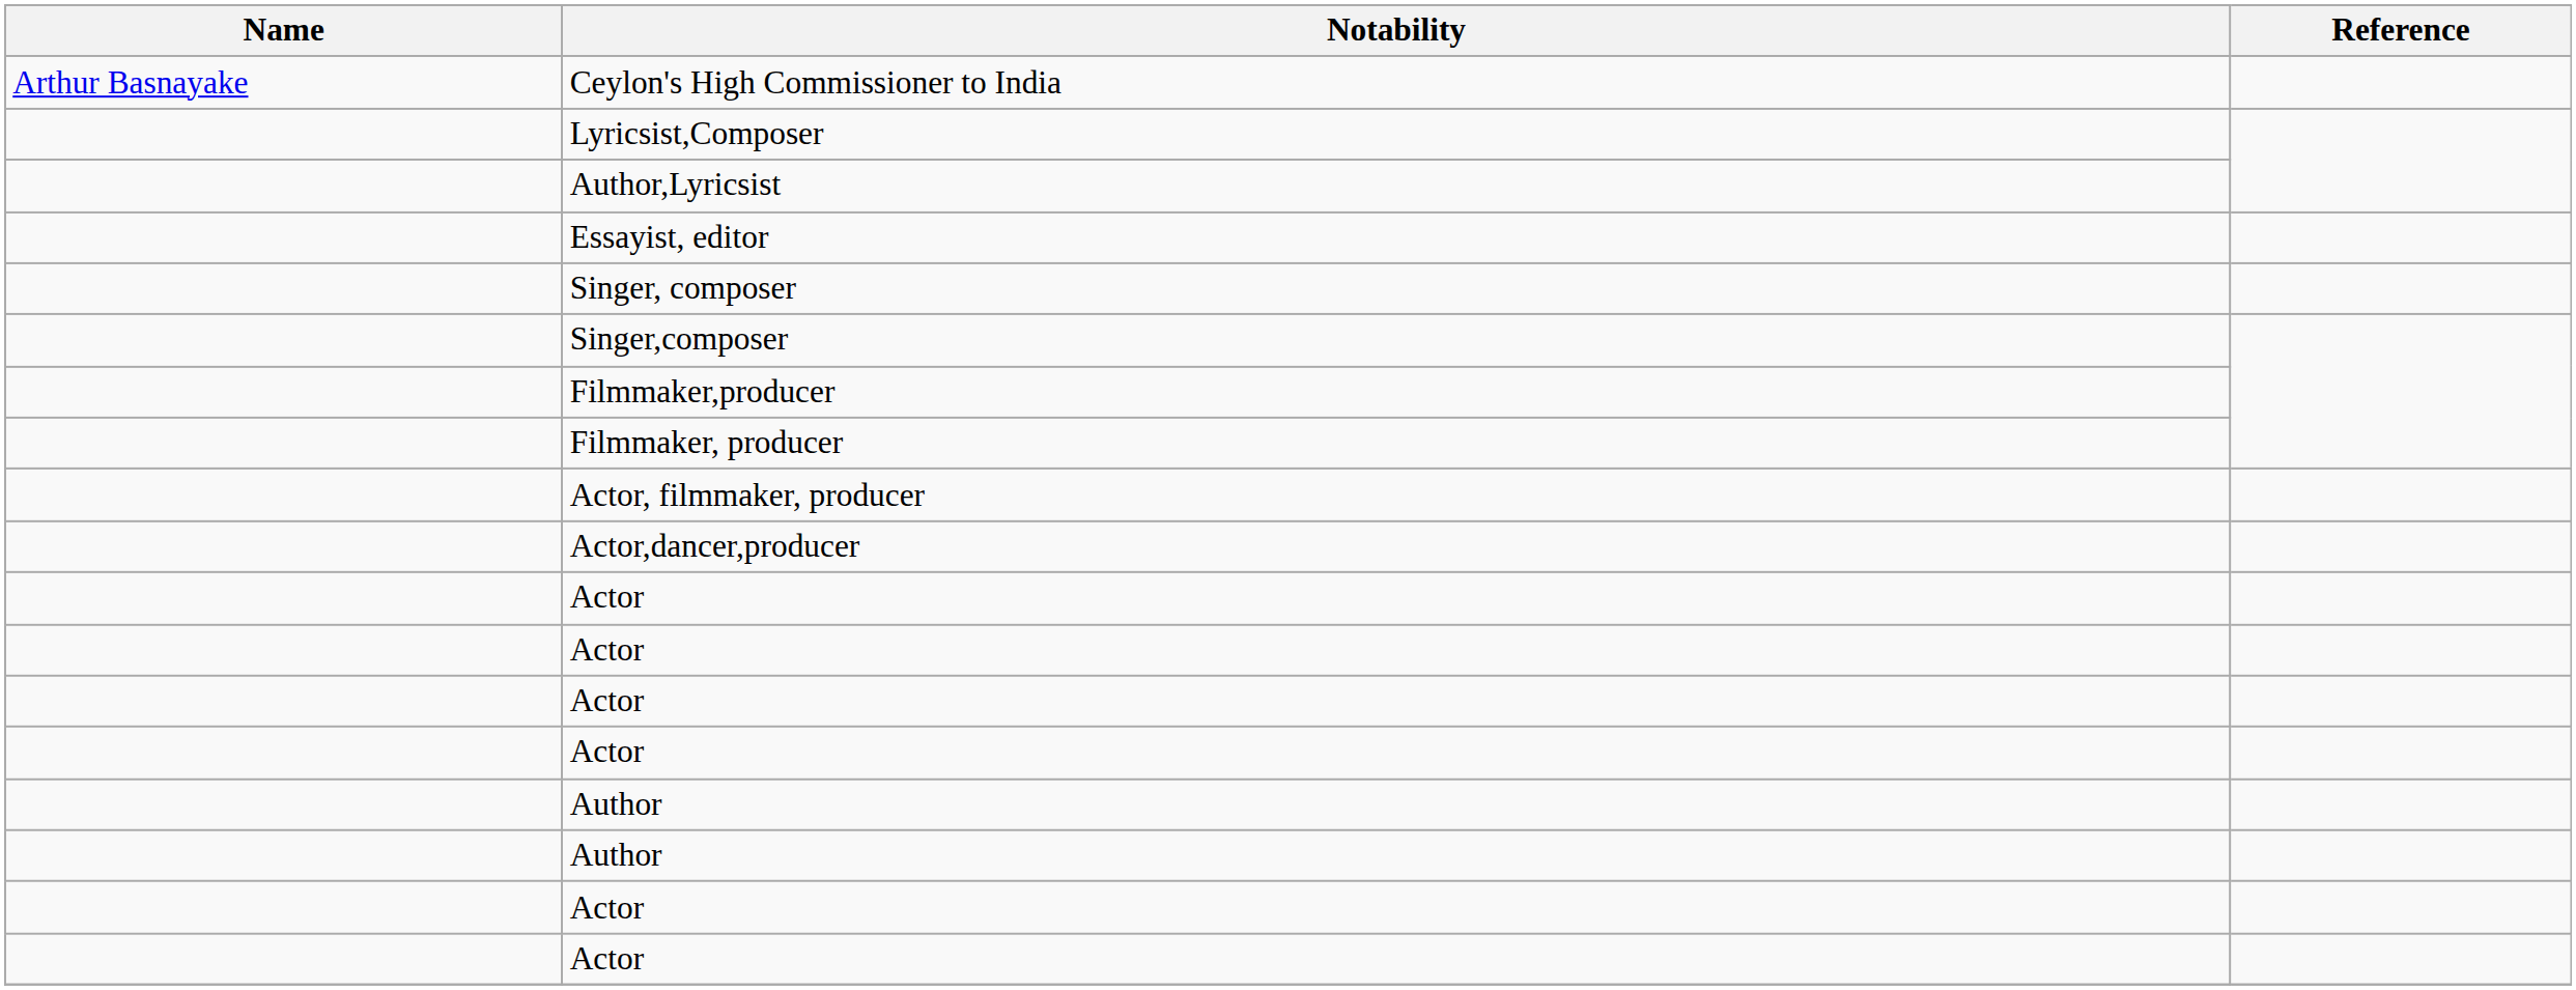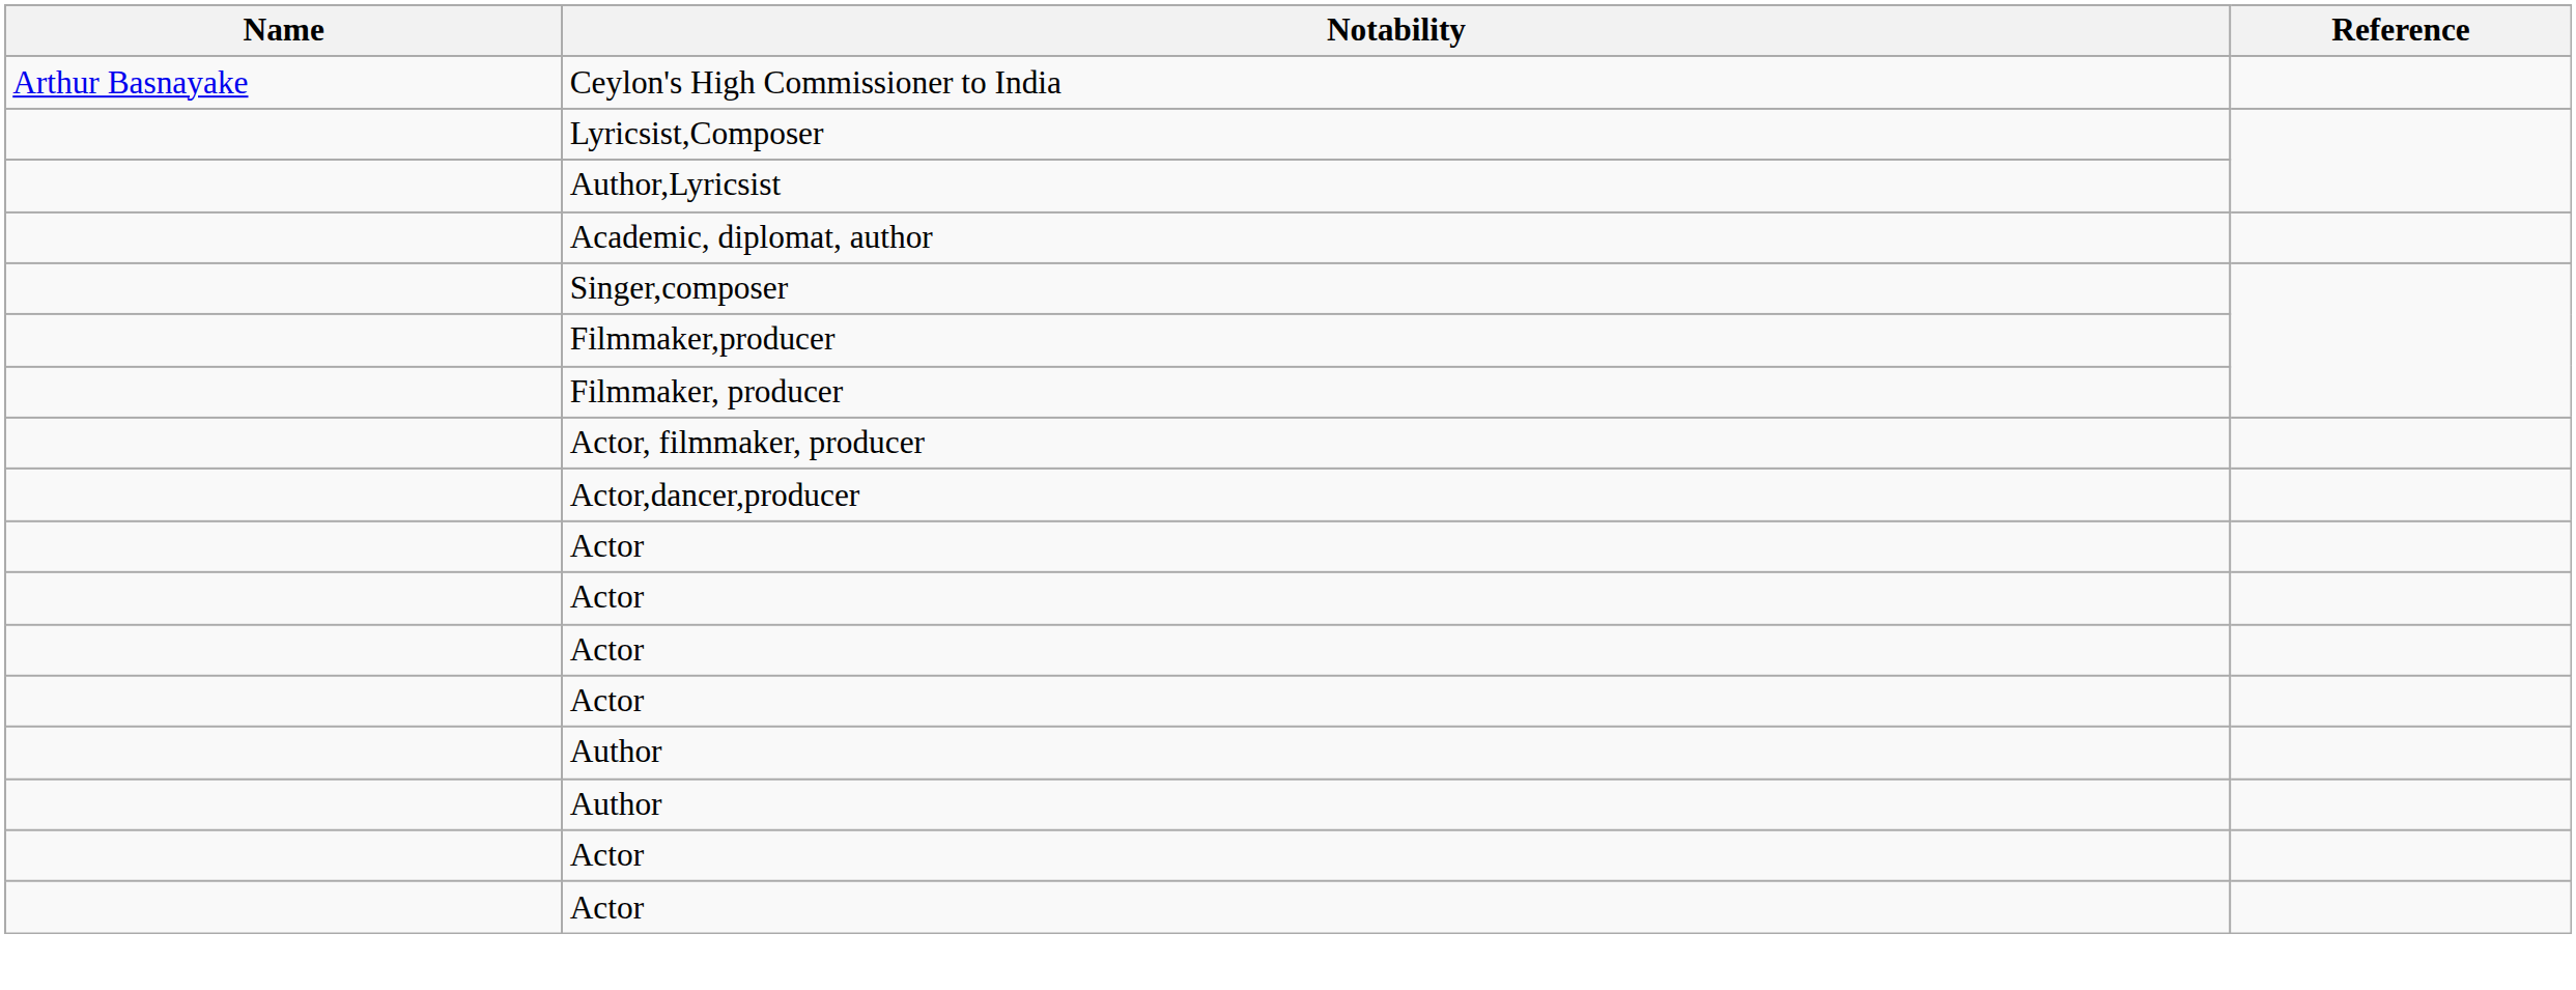 <table class="wikitable sortable" style="width:100%">
 <tr>
 <th style="width:*;">Name</th>
 <th class="unsortable" style="width:65%;">Notability</th>
 <th class="unsortable" style="width:*;">Reference</th>
 </tr>
 <tr>
 <td><a href='#'>Arthur Basnayake</a></td>
 <td>Ceylon's High Commissioner to India</td>
 <td></td>
 </tr>
 <tr>
 <td></td>
 <td>Lyricsist,Composer</td>
 </tr>
 <tr>
 <td></td>
 <td>Author,Lyricsist</td>
 </tr>
 <tr>
 <td></td>
-<td>Essayist, editor</td>
-<td style="text-align:center;"></td>
-</tr>
-<tr>
+<td>Academic, diplomat, author</td>
 <td></td>
-<td>Singer, composer</td>
-<td style="text-align:center;"></td>
 </tr>
 <tr>
 <td></td>
 <td>Singer,composer</td>
 </tr>
 <tr>
 <td></td>
 <td>Filmmaker,producer</td>
 </tr>
 <tr>
 <td></td>
 <td>Filmmaker, producer</td>
 </tr>
 <tr>
 <td></td>
 <td>Actor, filmmaker, producer</td>
 <td style="text-align: center;"></td>
 </tr>
 <tr>
 <td></td>
 <td>Actor,dancer,producer</td>
 </tr>
 <tr>
 <td></td>
 <td>Actor</td>
 <td></td>
 </tr>
 <tr>
 <td></td>
 <td>Actor</td>
 <td></td>
 </tr>
 <tr>
 <td></td>
 <td>Actor</td>
 <td></td>
 </tr>
 <tr>
 <td></td>
 <td>Actor</td>
 <td></td>
 </tr>
 <tr>
 <td></td>
 <td>Author</td>
 <td></td>
 </tr>
 <tr>
 <td></td>
 <td>Author</td>
 <td></td>
 </tr>
 <tr>
 <td></td>
 <td>Actor</td>
 <td></td>
 </tr>
 <tr>
 <td></td>
 <td>Actor</td>
 <td></td>
 </tr>
 <tr>
 </tr>
 </table>
